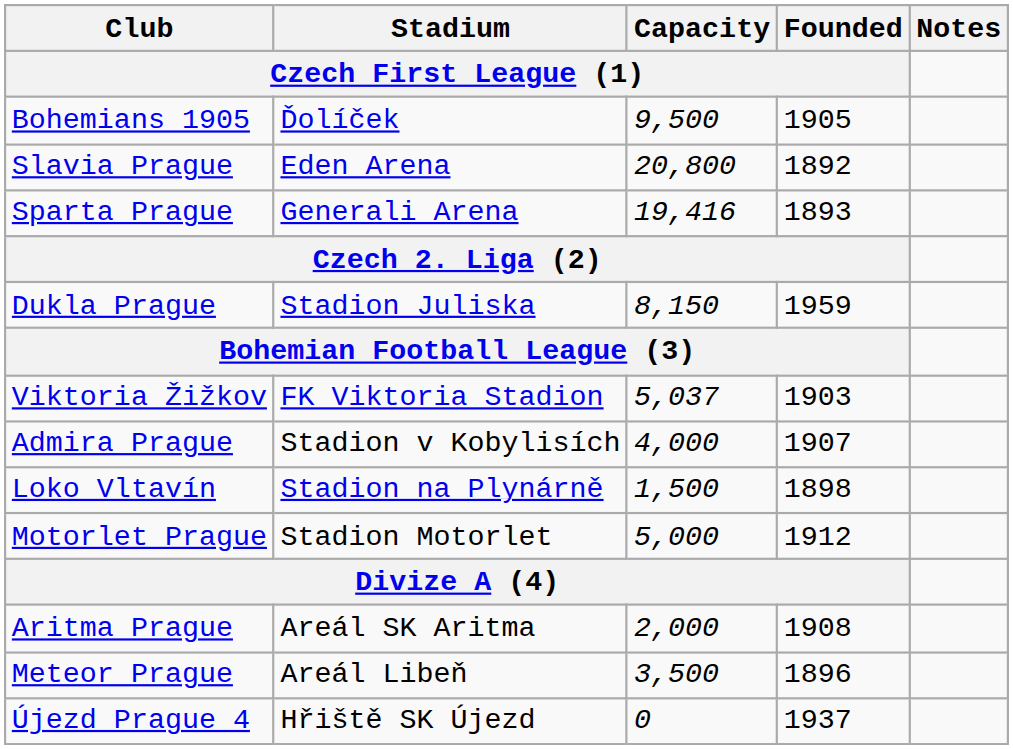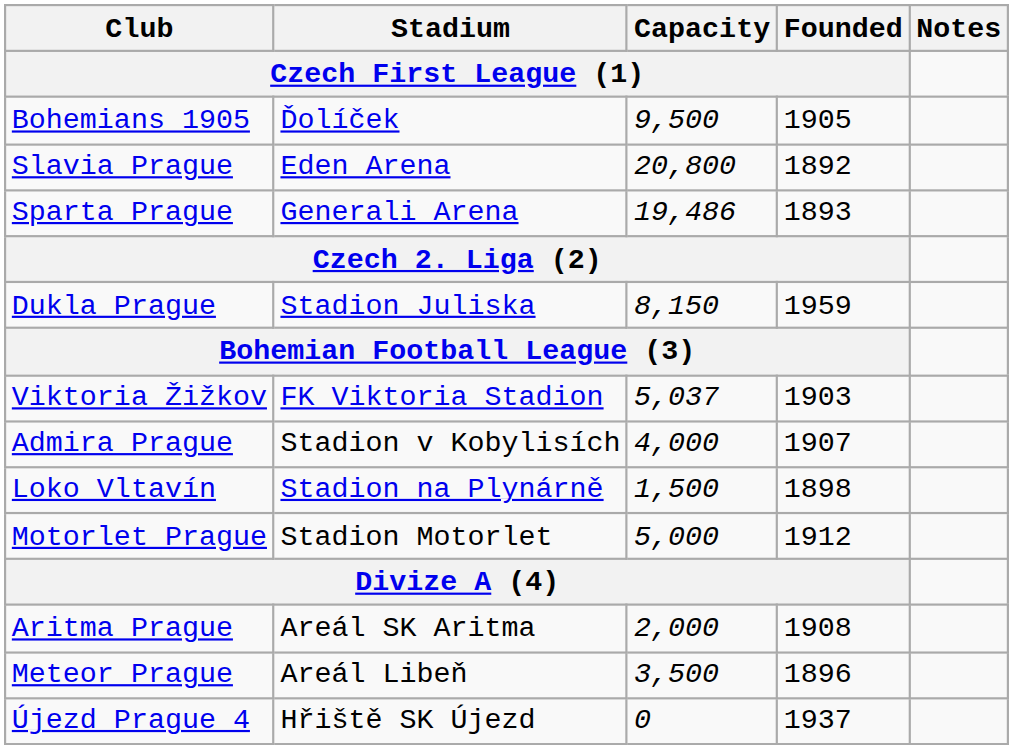 <table class="wikitable">
 <tr>
 <th>Club</th>
 <th>Stadium</th>
 <th>Capacity</th>
 <th>Founded</th>
 <th>Notes</th>
 </tr>
 <tr>
 <th colspan=4><a href='#'>Czech First League</a> (1)</th>
 </tr>
 <tr>
 <td><a href='#'>Bohemians 1905</a></td>
 <td><a href='#'>Ďolíček</a></td>
 <td><em>9,500</em></td>
 <td>1905</td>
 <td style="font-size: 80%"></td>
 </tr>
 <tr>
 <td><a href='#'>Slavia Prague</a></td>
 <td><a href='#'>Eden Arena</a></td>
 <td><em>20,800</em></td>
 <td>1892</td>
 <td style="font-size: 80%"></td>
 </tr>
 <tr>
 <td><a href='#'>Sparta Prague</a></td>
 <td><a href='#'>Generali Arena</a></td>
-<td><em>19,416</em></td>
+<td><em>19,486</em></td>
 <td>1893</td>
 <td style="font-size: 80%"></td>
 </tr>
 <tr>
 <th colspan=4><a href='#'>Czech 2. Liga</a> (2)</th>
 </tr>
 <tr>
 <td><a href='#'>Dukla Prague</a></td>
 <td><a href='#'>Stadion Juliska</a></td>
 <td><em>8,150</em></td>
 <td>1959</td>
 <td style="font-size: 80%"></td>
 </tr>
 <tr>
 <th colspan=4><a href='#'>Bohemian Football League</a> (3)</th>
 </tr>
 <tr>
 <td><a href='#'>Viktoria Žižkov</a></td>
 <td><a href='#'>FK Viktoria Stadion</a></td>
 <td><em>5,037</em></td>
 <td>1903</td>
 <td style="font-size: 80%"></td>
 </tr>
 <tr>
 <td><a href='#'>Admira Prague</a></td>
 <td>Stadion v Kobylisích</td>
 <td><em>4,000</em></td>
 <td>1907</td>
 <td style="font-size: 80%"></td>
 </tr>
 <tr>
 <td><a href='#'>Loko Vltavín</a></td>
 <td><a href='#'>Stadion na Plynárně</a></td>
 <td><em>1,500</em></td>
 <td>1898</td>
 <td style="font-size: 80%"></td>
 </tr>
 <tr>
 <td><a href='#'>Motorlet Prague</a></td>
 <td>Stadion Motorlet</td>
 <td><em>5,000</em></td>
 <td>1912</td>
 <td style="font-size: 80%"></td>
 </tr>
 <tr>
 <th colspan=4><a href='#'>Divize A</a> (4)</th>
 </tr>
 <tr>
 <td><a href='#'>Aritma Prague</a></td>
 <td>Areál SK Aritma</td>
 <td><em>2,000</em></td>
 <td>1908</td>
 <td style="font-size: 80%"></td>
 </tr>
 <tr>
 <td><a href='#'>Meteor Prague</a></td>
 <td>Areál Libeň</td>
 <td><em>3,500</em></td>
 <td>1896</td>
 <td style="font-size: 80%"></td>
 </tr>
 <tr>
 <td><a href='#'>Újezd Prague 4</a></td>
 <td>Hřiště SK Újezd</td>
 <td><em>0</em></td>
 <td>1937</td>
 <td style="font-size: 80%"></td>
 </tr>
 </table>
